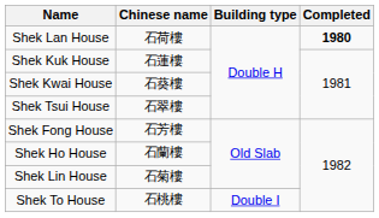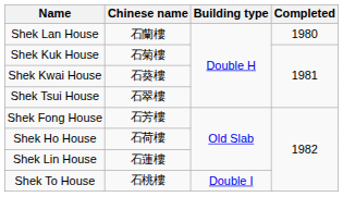 <table class="wikitable" style="text-align: center">
 <tr>
 <th>Name</th>
 <th>Chinese name</th>
 <th>Building type</th>
 <th>Completed</th>
 </tr>
 <tr>
 <td>Shek Lan House</td>
-<td>石荷樓</td>
+<td>石蘭樓</td>
 <td rowspan="4"><a href='#'>Double H</a></td>
-<td><strong>1980</strong></td>
+<td>1980</td>
 </tr>
 <tr>
 <td>Shek Kuk House</td>
-<td>石蓮樓</td>
+<td>石菊樓</td>
 <td rowspan="3">1981</td>
 </tr>
 <tr>
 <td>Shek Kwai House</td>
 <td>石葵樓</td>
 </tr>
 <tr>
 <td>Shek Tsui House</td>
 <td>石翠樓</td>
 </tr>
 <tr>
 <td>Shek Fong House</td>
 <td>石芳樓</td>
 <td rowspan="3"><a href='#'>Old Slab</a></td>
 <td rowspan="4">1982</td>
 </tr>
 <tr>
 <td>Shek Ho House</td>
-<td>石蘭樓</td>
+<td>石荷樓</td>
 </tr>
 <tr>
 <td>Shek Lin House</td>
-<td>石菊樓</td>
+<td>石蓮樓</td>
 </tr>
 <tr>
 <td>Shek To House</td>
 <td>石桃樓</td>
 <td><a href='#'>Double I</a></td>
 </tr>
 </table>
